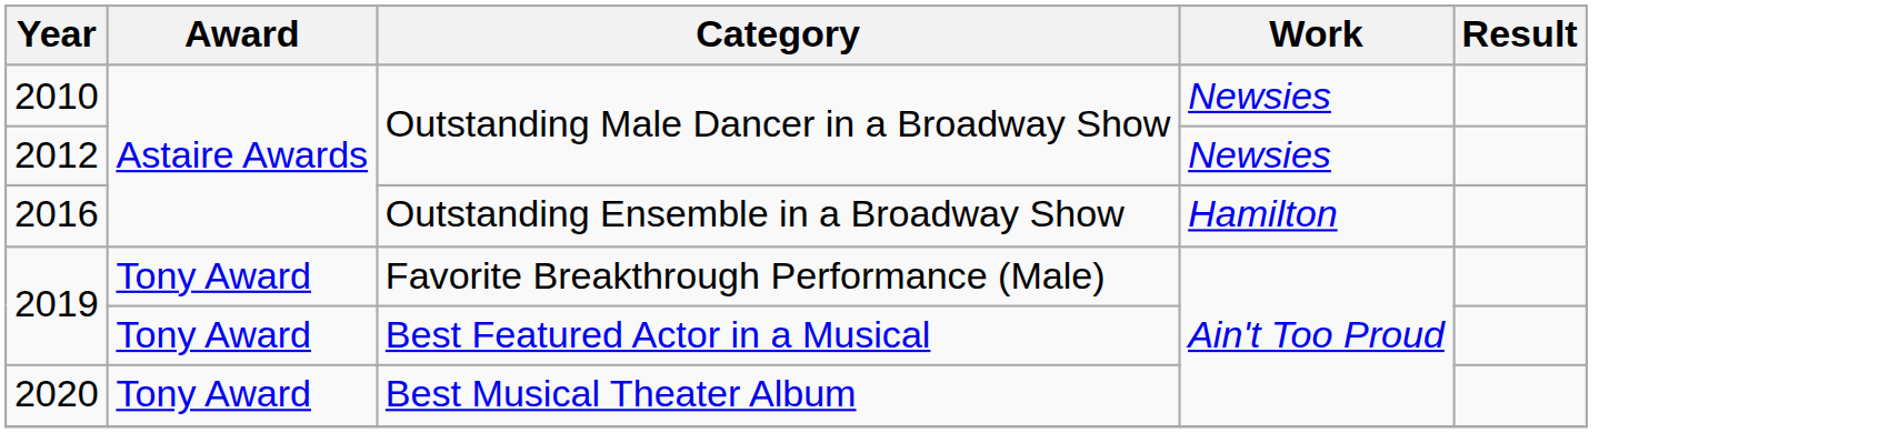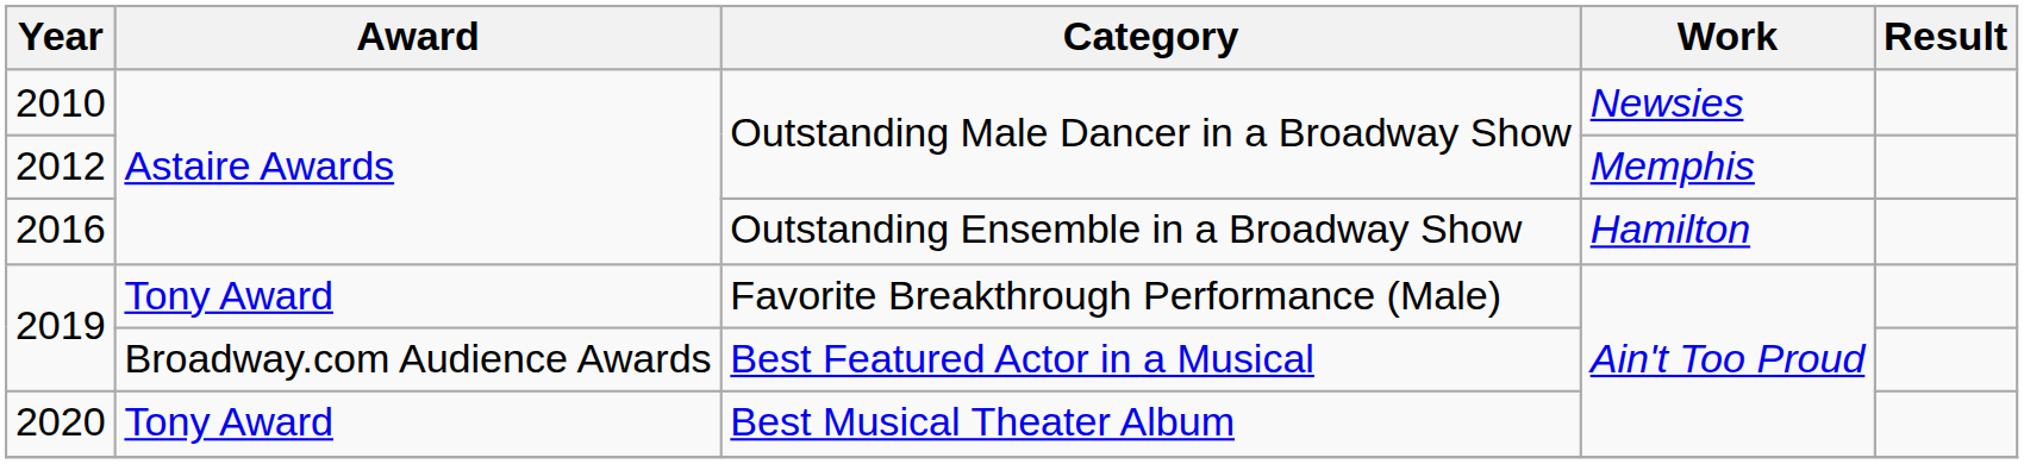 <table class="wikitable">
 <tr>
 <th>Year</th>
 <th>Award</th>
 <th>Category</th>
 <th>Work</th>
 <th>Result</th>
 </tr>
 <tr>
 <td>2010</td>
 <td rowspan="3"><a href='#'>Astaire Awards</a></td>
 <td rowspan="2">Outstanding Male Dancer in a Broadway Show</td>
 <td><em><a href='#'>Newsies</a></em></td>
 <td></td>
 </tr>
 <tr>
 <td>2012</td>
-<td><em><a href='#'>Newsies</a></em></td>
+<td><em><a href='#'>Memphis</a></em></td>
 <td></td>
 </tr>
 <tr>
 <td>2016</td>
 <td>Outstanding Ensemble in a Broadway Show</td>
 <td><em><a href='#'>Hamilton</a></em></td>
 <td></td>
 </tr>
 <tr>
 <td rowspan="2">2019</td>
 <td><a href='#'>Tony Award</a></td>
 <td>Favorite Breakthrough Performance (Male)</td>
 <td rowspan="3"><em><a href='#'>Ain't Too Proud</a></em></td>
 <td></td>
 </tr>
 <tr>
-<td><a href='#'>Tony Award</a></td>
+<td>Broadway.com Audience Awards</td>
 <td><a href='#'>Best Featured Actor in a Musical</a></td>
 <td></td>
 </tr>
 <tr>
 <td>2020</td>
 <td><a href='#'>Tony Award</a></td>
 <td><a href='#'>Best Musical Theater Album</a></td>
 <td></td>
 </tr>
 <tr>
 </tr>
 </table>
